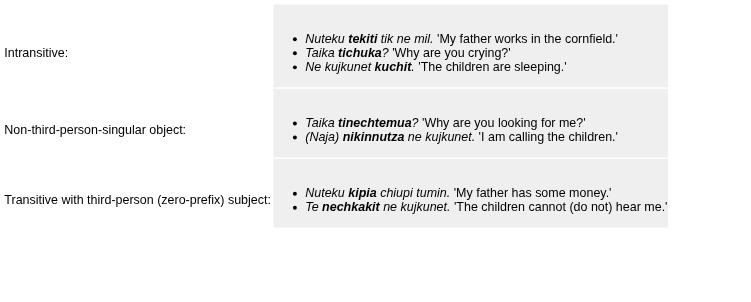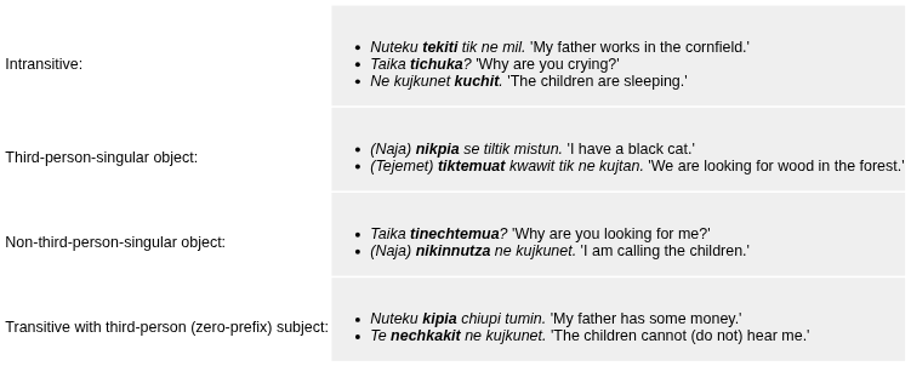 <table>
 <tr>
 <td><br>Intransitive:</td>
 <td style="background:#efefef;"><br><ul><li><em>Nuteku <strong>tekiti</strong> tik ne mil.</em> 'My father works in the cornfield.'</li><li><em>Taika <strong>tichuka</strong>?</em> 'Why are you crying?'</li><li><em>Ne kujkunet <strong>kuchit</strong>.</em> 'The children are sleeping.'</li></ul></td>
+</tr>
+<tr>
+<td><br>Third-person-singular object:</td>
+<td style="background:#efefef;"><br><ul><li><em>(Naja) <strong>nikpia</strong> se tiltik mistun.</em> 'I have a black cat.'</li><li><em>(Tejemet) <strong>tiktemuat</strong> kwawit tik ne kujtan.</em> 'We are looking for wood in the forest.'</li></ul></td>
 </tr>
 <tr>
 <td><br>Non-third-person-singular object:</td>
 <td style="background:#efefef;"><br><ul><li><em>Taika <strong>tinechtemua</strong>?</em> 'Why are you looking for me?'</li><li><em>(Naja) <strong>nikinnutza</strong> ne kujkunet.</em> 'I am calling the children.'</li></ul></td>
 </tr>
 <tr>
 <td><br>Transitive with third-person (zero-prefix) subject:</td>
 <td style="background:#efefef;"><br><ul><li><em>Nuteku <strong>kipia</strong> chiupi tumin.</em> 'My father has some money.'</li><li><em>Te <strong>nechkakit</strong> ne kujkunet.</em> 'The children cannot (do not) hear me.'</li></ul></td>
 </tr>
 </table>
